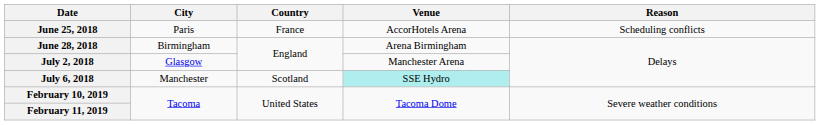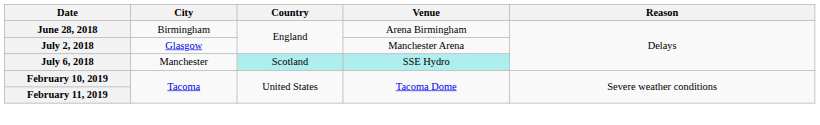 <table class="wikitable plainrowheaders" style="text-align:center;">
 <tr>
 <th scope="col" style="width:12em;">Date</th>
 <th scope="col" style="width:10em;">City</th>
 <th scope="col" style="width:10em;">Country</th>
 <th scope="col" style="width:16em;">Venue</th>
 <th scope="col" style="width:30em;">Reason</th>
-</tr>
-<tr>
-<th scope="row">June 25, 2018</th>
-<td>Paris</td>
-<td>France</td>
-<td>AccorHotels Arena</td>
-<td>Scheduling conflicts</td>
 </tr>
 <tr>
 <th scope="row">June 28, 2018</th>
 <td>Birmingham</td>
 <td rowspan="2">England</td>
 <td>Arena Birmingham</td>
 <td rowspan="3">Delays</td>
 </tr>
 <tr>
 <th scope="row">July 2, 2018</th>
 <td><a href='#'>Glasgow</a></td>
 <td>Manchester Arena</td>
 </tr>
 <tr>
 <th scope="row">July 6, 2018</th>
 <td>Manchester</td>
-<td>Scotland</td>
+<td style="background: paleturquoise;">Scotland</td>
 <td style="background: paleturquoise;">SSE Hydro</td>
 </tr>
 <tr>
 <th scope="row">February 10, 2019</th>
 <td rowspan="2"><a href='#'>Tacoma</a></td>
 <td rowspan="2">United States</td>
 <td rowspan="2"><a href='#'>Tacoma Dome</a></td>
 <td rowspan="2">Severe weather conditions</td>
 </tr>
 <tr>
 <th scope="row">February 11, 2019</th>
 </tr>
 </table>
